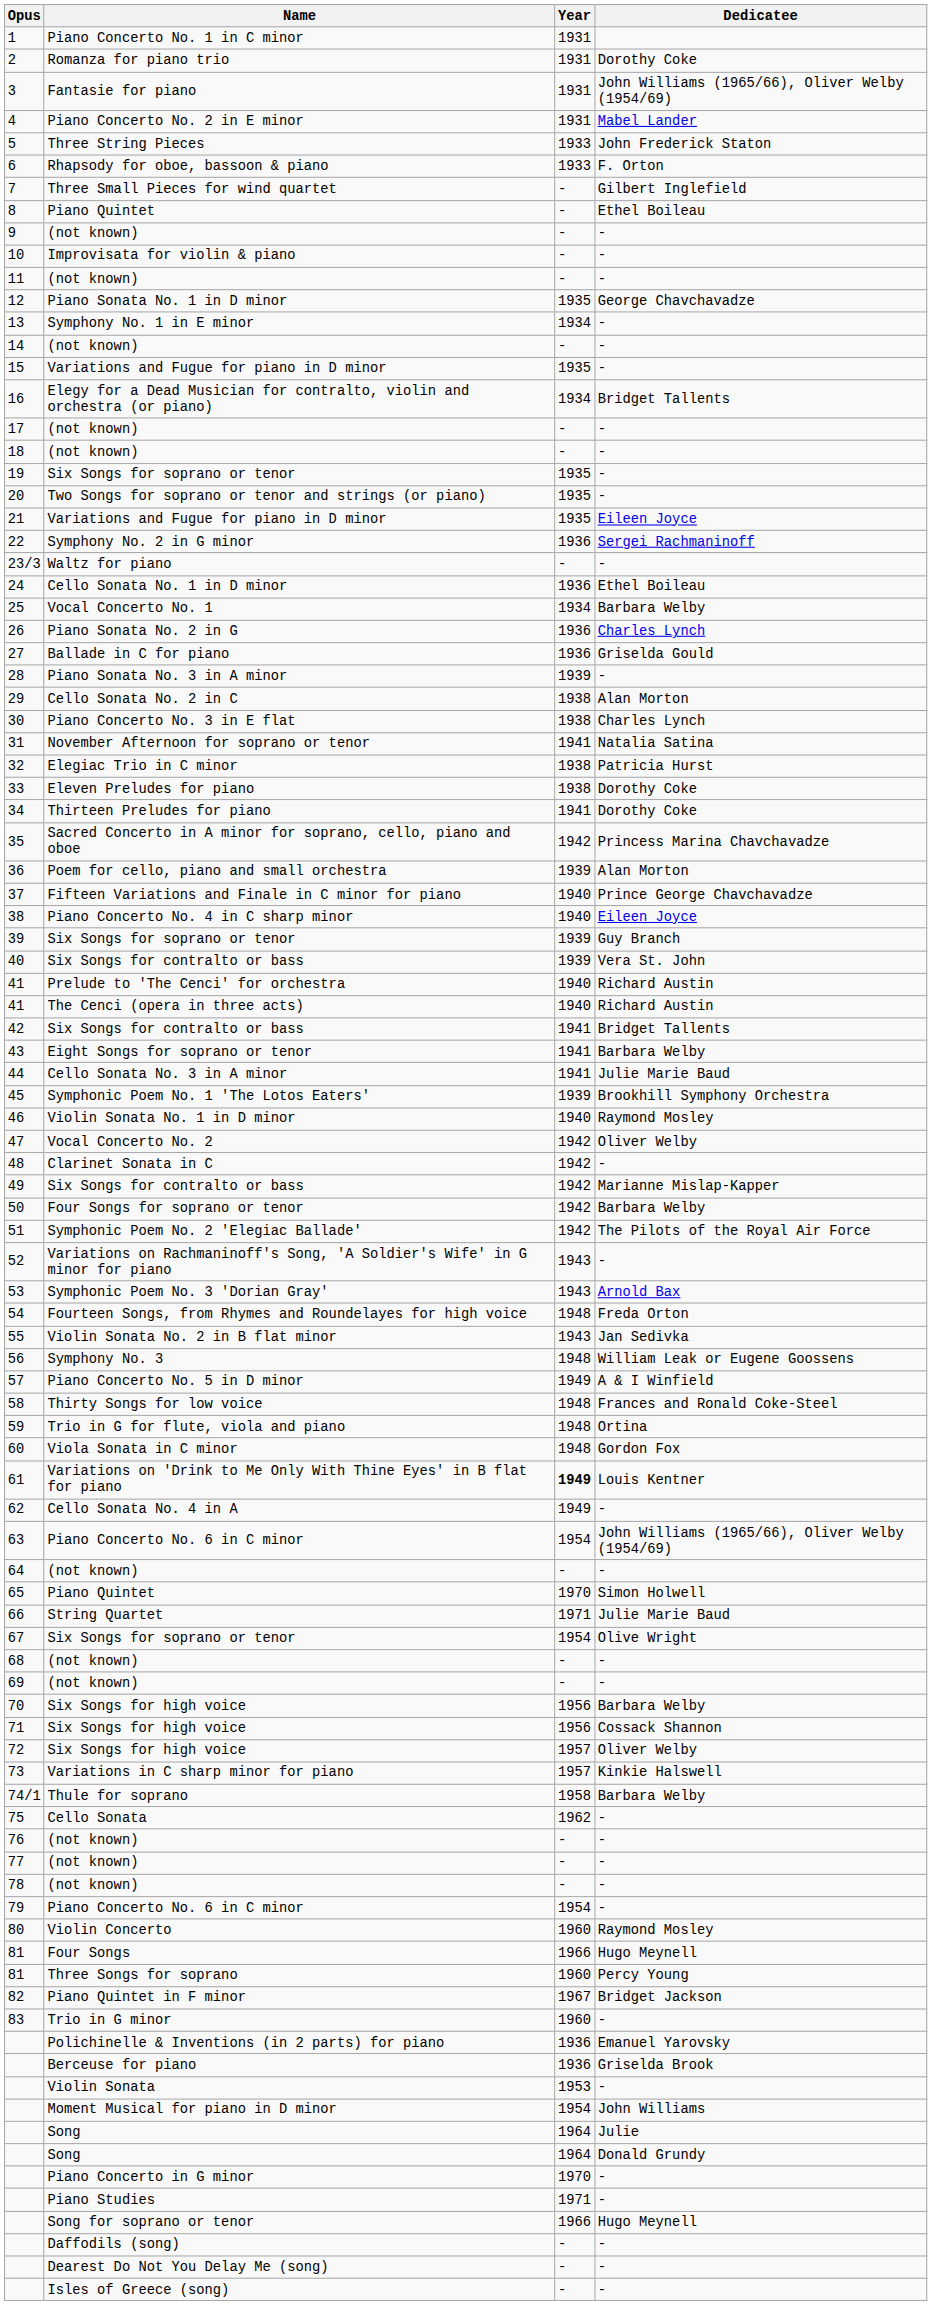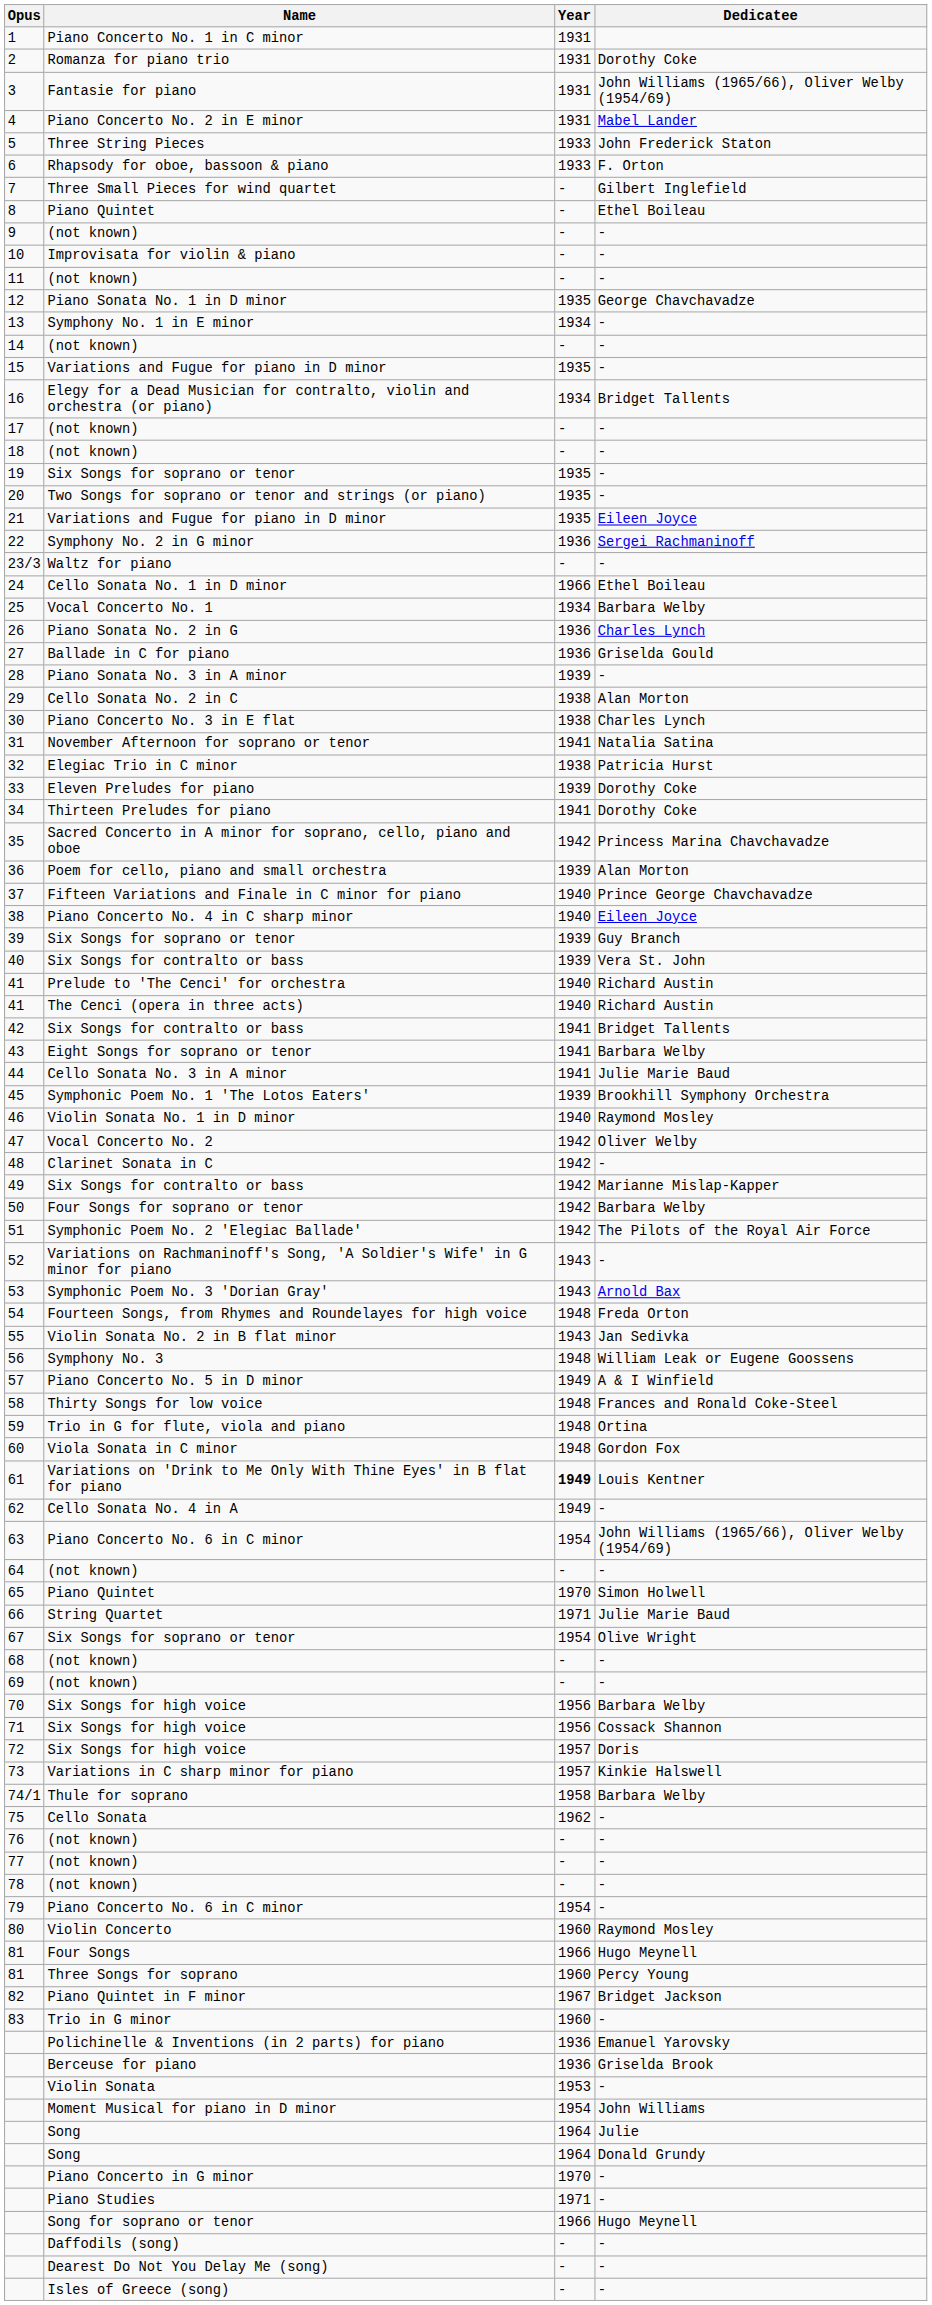 <table class="wikitable sortable">
 <tr>
 <th>Opus</th>
 <th>Name</th>
 <th>Year</th>
 <th>Dedicatee</th>
 </tr>
 <tr>
 <td>1</td>
 <td>Piano Concerto No. 1 in C minor</td>
 <td>1931</td>
 <td></td>
 </tr>
 <tr>
 <td>2</td>
 <td>Romanza for piano trio</td>
 <td>1931</td>
 <td>Dorothy Coke</td>
 </tr>
 <tr>
 <td>3</td>
 <td>Fantasie for piano</td>
 <td>1931</td>
 <td>John Williams (1965/66), Oliver Welby (1954/69)</td>
 </tr>
 <tr>
 <td>4</td>
 <td>Piano Concerto No. 2 in E minor</td>
 <td>1931</td>
 <td><a href='#'>Mabel Lander</a></td>
 </tr>
 <tr>
 <td>5</td>
 <td>Three String Pieces</td>
 <td>1933</td>
 <td>John Frederick Staton</td>
 </tr>
 <tr>
 <td>6</td>
 <td>Rhapsody for oboe, bassoon & piano</td>
 <td>1933</td>
 <td>F. Orton</td>
 </tr>
 <tr>
 <td>7</td>
 <td>Three Small Pieces for wind quartet</td>
 <td>-</td>
 <td>Gilbert Inglefield</td>
 </tr>
 <tr>
 <td>8</td>
 <td>Piano Quintet</td>
 <td>-</td>
 <td>Ethel Boileau</td>
 </tr>
 <tr>
 <td>9</td>
 <td>(not known)</td>
 <td>-</td>
 <td>-</td>
 </tr>
 <tr>
 <td>10</td>
 <td>Improvisata for violin & piano</td>
 <td>-</td>
 <td>-</td>
 </tr>
 <tr>
 <td>11</td>
 <td>(not known)</td>
 <td>-</td>
 <td>-</td>
 </tr>
 <tr>
 <td>12</td>
 <td>Piano Sonata No. 1 in D minor</td>
 <td>1935</td>
 <td>George Chavchavadze</td>
 </tr>
 <tr>
 <td>13</td>
 <td>Symphony No. 1 in E minor</td>
 <td>1934</td>
 <td>-</td>
 </tr>
 <tr>
 <td>14</td>
 <td>(not known)</td>
 <td>-</td>
 <td>-</td>
 </tr>
 <tr>
 <td>15</td>
 <td>Variations and Fugue for piano in D minor</td>
 <td>1935</td>
 <td>-</td>
 </tr>
 <tr>
 <td>16</td>
 <td>Elegy for a Dead Musician for contralto, violin and orchestra (or piano)</td>
 <td>1934</td>
 <td>Bridget Tallents</td>
 </tr>
 <tr>
 <td>17</td>
 <td>(not known)</td>
 <td>-</td>
 <td>-</td>
 </tr>
 <tr>
 <td>18</td>
 <td>(not known)</td>
 <td>-</td>
 <td>-</td>
 </tr>
 <tr>
 <td>19</td>
 <td>Six Songs for soprano or tenor</td>
 <td>1935</td>
 <td>-</td>
 </tr>
 <tr>
 <td>20</td>
 <td>Two Songs for soprano or tenor and strings (or piano)</td>
 <td>1935</td>
 <td>-</td>
 </tr>
 <tr>
 <td>21</td>
 <td>Variations and Fugue for piano in D minor</td>
 <td>1935</td>
 <td><a href='#'>Eileen Joyce</a></td>
 </tr>
 <tr>
 <td>22</td>
 <td>Symphony No. 2 in G minor</td>
 <td>1936</td>
 <td><a href='#'>Sergei Rachmaninoff</a></td>
 </tr>
 <tr>
 <td>23/3</td>
 <td>Waltz for piano</td>
 <td>-</td>
 <td>-</td>
 </tr>
 <tr>
 <td>24</td>
 <td>Cello Sonata No. 1 in D minor</td>
-<td>1936</td>
+<td>1966</td>
 <td>Ethel Boileau</td>
 </tr>
 <tr>
 <td>25</td>
 <td>Vocal Concerto No. 1</td>
 <td>1934</td>
 <td>Barbara Welby</td>
 </tr>
 <tr>
 <td>26</td>
 <td>Piano Sonata No. 2 in G</td>
 <td>1936</td>
 <td><a href='#'>Charles Lynch</a></td>
 </tr>
 <tr>
 <td>27</td>
 <td>Ballade in C for piano</td>
 <td>1936</td>
 <td>Griselda Gould</td>
 </tr>
 <tr>
 <td>28</td>
 <td>Piano Sonata No. 3 in A minor</td>
 <td>1939</td>
 <td>-</td>
 </tr>
 <tr>
 <td>29</td>
 <td>Cello Sonata No. 2 in C</td>
 <td>1938</td>
 <td>Alan Morton</td>
 </tr>
 <tr>
 <td>30</td>
 <td>Piano Concerto No. 3 in E flat</td>
 <td>1938</td>
 <td>Charles Lynch</td>
 </tr>
 <tr>
 <td>31</td>
 <td>November Afternoon for soprano or tenor</td>
 <td>1941</td>
 <td>Natalia Satina</td>
 </tr>
 <tr>
 <td>32</td>
 <td>Elegiac Trio in C minor</td>
 <td>1938</td>
 <td>Patricia Hurst</td>
 </tr>
 <tr>
 <td>33</td>
 <td>Eleven Preludes for piano</td>
-<td>1938</td>
+<td>1939</td>
 <td>Dorothy Coke</td>
 </tr>
 <tr>
 <td>34</td>
 <td>Thirteen Preludes for piano</td>
 <td>1941</td>
 <td>Dorothy Coke</td>
 </tr>
 <tr>
 <td>35</td>
 <td>Sacred Concerto in A minor for soprano, cello, piano and oboe</td>
 <td>1942</td>
 <td>Princess Marina Chavchavadze</td>
 </tr>
 <tr>
 <td>36</td>
 <td>Poem for cello, piano and small orchestra</td>
 <td>1939</td>
 <td>Alan Morton</td>
 </tr>
 <tr>
 <td>37</td>
 <td>Fifteen Variations and Finale in C minor for piano</td>
 <td>1940</td>
 <td>Prince George Chavchavadze</td>
 </tr>
 <tr>
 <td>38</td>
 <td>Piano Concerto No. 4 in C sharp minor</td>
 <td>1940</td>
 <td><a href='#'>Eileen Joyce</a></td>
 </tr>
 <tr>
 <td>39</td>
 <td>Six Songs for soprano or tenor</td>
 <td>1939</td>
 <td>Guy Branch</td>
 </tr>
 <tr>
 <td>40</td>
 <td>Six Songs for contralto or bass</td>
 <td>1939</td>
 <td>Vera St. John</td>
 </tr>
 <tr>
 <td>41</td>
 <td>Prelude to 'The Cenci' for orchestra</td>
 <td>1940</td>
 <td>Richard Austin</td>
 </tr>
 <tr>
 <td>41</td>
 <td>The Cenci (opera in three acts)</td>
 <td>1940</td>
 <td>Richard Austin</td>
 </tr>
 <tr>
 <td>42</td>
 <td>Six Songs for contralto or bass</td>
 <td>1941</td>
 <td>Bridget Tallents</td>
 </tr>
 <tr>
 <td>43</td>
 <td>Eight Songs for soprano or tenor</td>
 <td>1941</td>
 <td>Barbara Welby</td>
 </tr>
 <tr>
 <td>44</td>
 <td>Cello Sonata No. 3 in A minor</td>
 <td>1941</td>
 <td>Julie Marie Baud</td>
 </tr>
 <tr>
 <td>45</td>
 <td>Symphonic Poem No. 1 'The Lotos Eaters'</td>
 <td>1939</td>
 <td>Brookhill Symphony Orchestra</td>
 </tr>
 <tr>
 <td>46</td>
 <td>Violin Sonata No. 1 in D minor</td>
 <td>1940</td>
 <td>Raymond Mosley</td>
 </tr>
 <tr>
 <td>47</td>
 <td>Vocal Concerto No. 2</td>
 <td>1942</td>
 <td>Oliver Welby</td>
 </tr>
 <tr>
 <td>48</td>
 <td>Clarinet Sonata in C</td>
 <td>1942</td>
 <td>-</td>
 </tr>
 <tr>
 <td>49</td>
 <td>Six Songs for contralto or bass</td>
 <td>1942</td>
 <td>Marianne Mislap-Kapper</td>
 </tr>
 <tr>
 <td>50</td>
 <td>Four Songs for soprano or tenor</td>
 <td>1942</td>
 <td>Barbara Welby</td>
 </tr>
 <tr>
 <td>51</td>
 <td>Symphonic Poem No. 2 'Elegiac Ballade'</td>
 <td>1942</td>
 <td>The Pilots of the Royal Air Force</td>
 </tr>
 <tr>
 <td>52</td>
 <td>Variations on Rachmaninoff's Song, 'A Soldier's Wife' in G minor for piano</td>
 <td>1943</td>
 <td>-</td>
 </tr>
 <tr>
 <td>53</td>
 <td>Symphonic Poem No. 3 'Dorian Gray'</td>
 <td>1943</td>
 <td><a href='#'>Arnold Bax</a></td>
 </tr>
 <tr>
 <td>54</td>
 <td>Fourteen Songs, from Rhymes and Roundelayes for high voice</td>
 <td>1948</td>
 <td>Freda Orton</td>
 </tr>
 <tr>
 <td>55</td>
 <td>Violin Sonata No. 2 in B flat minor</td>
 <td>1943</td>
 <td>Jan Sedivka</td>
 </tr>
 <tr>
 <td>56</td>
 <td>Symphony No. 3</td>
 <td>1948</td>
 <td>William Leak or Eugene Goossens</td>
 </tr>
 <tr>
 <td>57</td>
 <td>Piano Concerto No. 5 in D minor</td>
 <td>1949</td>
 <td>A & I Winfield</td>
 </tr>
 <tr>
 <td>58</td>
 <td>Thirty Songs for low voice</td>
 <td>1948</td>
 <td>Frances and Ronald Coke-Steel</td>
 </tr>
 <tr>
 <td>59</td>
 <td>Trio in G for flute, viola and piano</td>
 <td>1948</td>
 <td>Ortina</td>
 </tr>
 <tr>
 <td>60</td>
 <td>Viola Sonata in C minor</td>
 <td>1948</td>
 <td>Gordon Fox</td>
 </tr>
 <tr>
 <td>61</td>
 <td>Variations on 'Drink to Me Only With Thine Eyes' in B flat for piano</td>
 <td><strong>1949</strong></td>
 <td>Louis Kentner</td>
 </tr>
 <tr>
 <td>62</td>
 <td>Cello Sonata No. 4 in A</td>
 <td>1949</td>
 <td>-</td>
 </tr>
 <tr>
 <td>63</td>
 <td>Piano Concerto No. 6 in C minor</td>
 <td>1954</td>
 <td>John Williams (1965/66), Oliver Welby (1954/69)</td>
 </tr>
 <tr>
 <td>64</td>
 <td>(not known)</td>
 <td>-</td>
 <td>-</td>
 </tr>
 <tr>
 <td>65</td>
 <td>Piano Quintet</td>
 <td>1970</td>
 <td>Simon Holwell</td>
 </tr>
 <tr>
 <td>66</td>
 <td>String Quartet</td>
 <td>1971</td>
 <td>Julie Marie Baud</td>
 </tr>
 <tr>
 <td>67</td>
 <td>Six Songs for soprano or tenor</td>
 <td>1954</td>
 <td>Olive Wright</td>
 </tr>
 <tr>
 <td>68</td>
 <td>(not known)</td>
 <td>-</td>
 <td>-</td>
 </tr>
 <tr>
 <td>69</td>
 <td>(not known)</td>
 <td>-</td>
 <td>-</td>
 </tr>
 <tr>
 <td>70</td>
 <td>Six Songs for high voice</td>
 <td>1956</td>
 <td>Barbara Welby</td>
 </tr>
 <tr>
 <td>71</td>
 <td>Six Songs for high voice</td>
 <td>1956</td>
 <td>Cossack Shannon</td>
 </tr>
 <tr>
 <td>72</td>
 <td>Six Songs for high voice</td>
 <td>1957</td>
-<td>Oliver Welby</td>
+<td>Doris</td>
 </tr>
 <tr>
 <td>73</td>
 <td>Variations in C sharp minor for piano</td>
 <td>1957</td>
 <td>Kinkie Halswell</td>
 </tr>
 <tr>
 <td>74/1</td>
 <td>Thule for soprano</td>
 <td>1958</td>
 <td>Barbara Welby</td>
 </tr>
 <tr>
 <td>75</td>
 <td>Cello Sonata</td>
 <td>1962</td>
 <td>-</td>
 </tr>
 <tr>
 <td>76</td>
 <td>(not known)</td>
 <td>-</td>
 <td>-</td>
 </tr>
 <tr>
 <td>77</td>
 <td>(not known)</td>
 <td>-</td>
 <td>-</td>
 </tr>
 <tr>
 <td>78</td>
 <td>(not known)</td>
 <td>-</td>
 <td>-</td>
 </tr>
 <tr>
 <td>79</td>
 <td>Piano Concerto No. 6 in C minor</td>
 <td>1954</td>
 <td>-</td>
 </tr>
 <tr>
 <td>80</td>
 <td>Violin Concerto</td>
 <td>1960</td>
 <td>Raymond Mosley</td>
 </tr>
 <tr>
 <td>81</td>
 <td>Four Songs</td>
 <td>1966</td>
 <td>Hugo Meynell</td>
 </tr>
 <tr>
 <td>81</td>
 <td>Three Songs for soprano</td>
 <td>1960</td>
 <td>Percy Young</td>
 </tr>
 <tr>
 <td>82</td>
 <td>Piano Quintet in F minor</td>
 <td>1967</td>
 <td>Bridget Jackson</td>
 </tr>
 <tr>
 <td>83</td>
 <td>Trio in G minor</td>
 <td>1960</td>
 <td>-</td>
 </tr>
 <tr>
 <td></td>
 <td>Polichinelle & Inventions (in 2 parts) for piano</td>
 <td>1936</td>
 <td>Emanuel Yarovsky</td>
 </tr>
 <tr>
 <td></td>
 <td>Berceuse for piano</td>
 <td>1936</td>
 <td>Griselda Brook</td>
 </tr>
 <tr>
 <td></td>
 <td>Violin Sonata</td>
 <td>1953</td>
 <td>-</td>
 </tr>
 <tr>
 <td></td>
 <td>Moment Musical for piano in D minor</td>
 <td>1954</td>
 <td>John Williams</td>
 </tr>
 <tr>
 <td></td>
 <td>Song</td>
 <td>1964</td>
 <td>Julie</td>
 </tr>
 <tr>
 <td></td>
 <td>Song</td>
 <td>1964</td>
 <td>Donald Grundy</td>
 </tr>
 <tr>
 <td></td>
 <td>Piano Concerto in G minor</td>
 <td>1970</td>
 <td>-</td>
 </tr>
 <tr>
 <td></td>
 <td>Piano Studies</td>
 <td>1971</td>
 <td>-</td>
 </tr>
 <tr>
 <td></td>
 <td>Song for soprano or tenor</td>
 <td>1966</td>
 <td>Hugo Meynell</td>
 </tr>
 <tr>
 <td></td>
 <td>Daffodils (song)</td>
 <td>-</td>
 <td>-</td>
 </tr>
 <tr>
 <td></td>
 <td>Dearest Do Not You Delay Me (song)</td>
 <td>-</td>
 <td>-</td>
 </tr>
 <tr>
 <td></td>
 <td>Isles of Greece (song)</td>
 <td>-</td>
 <td>-</td>
 </tr>
 </table>
